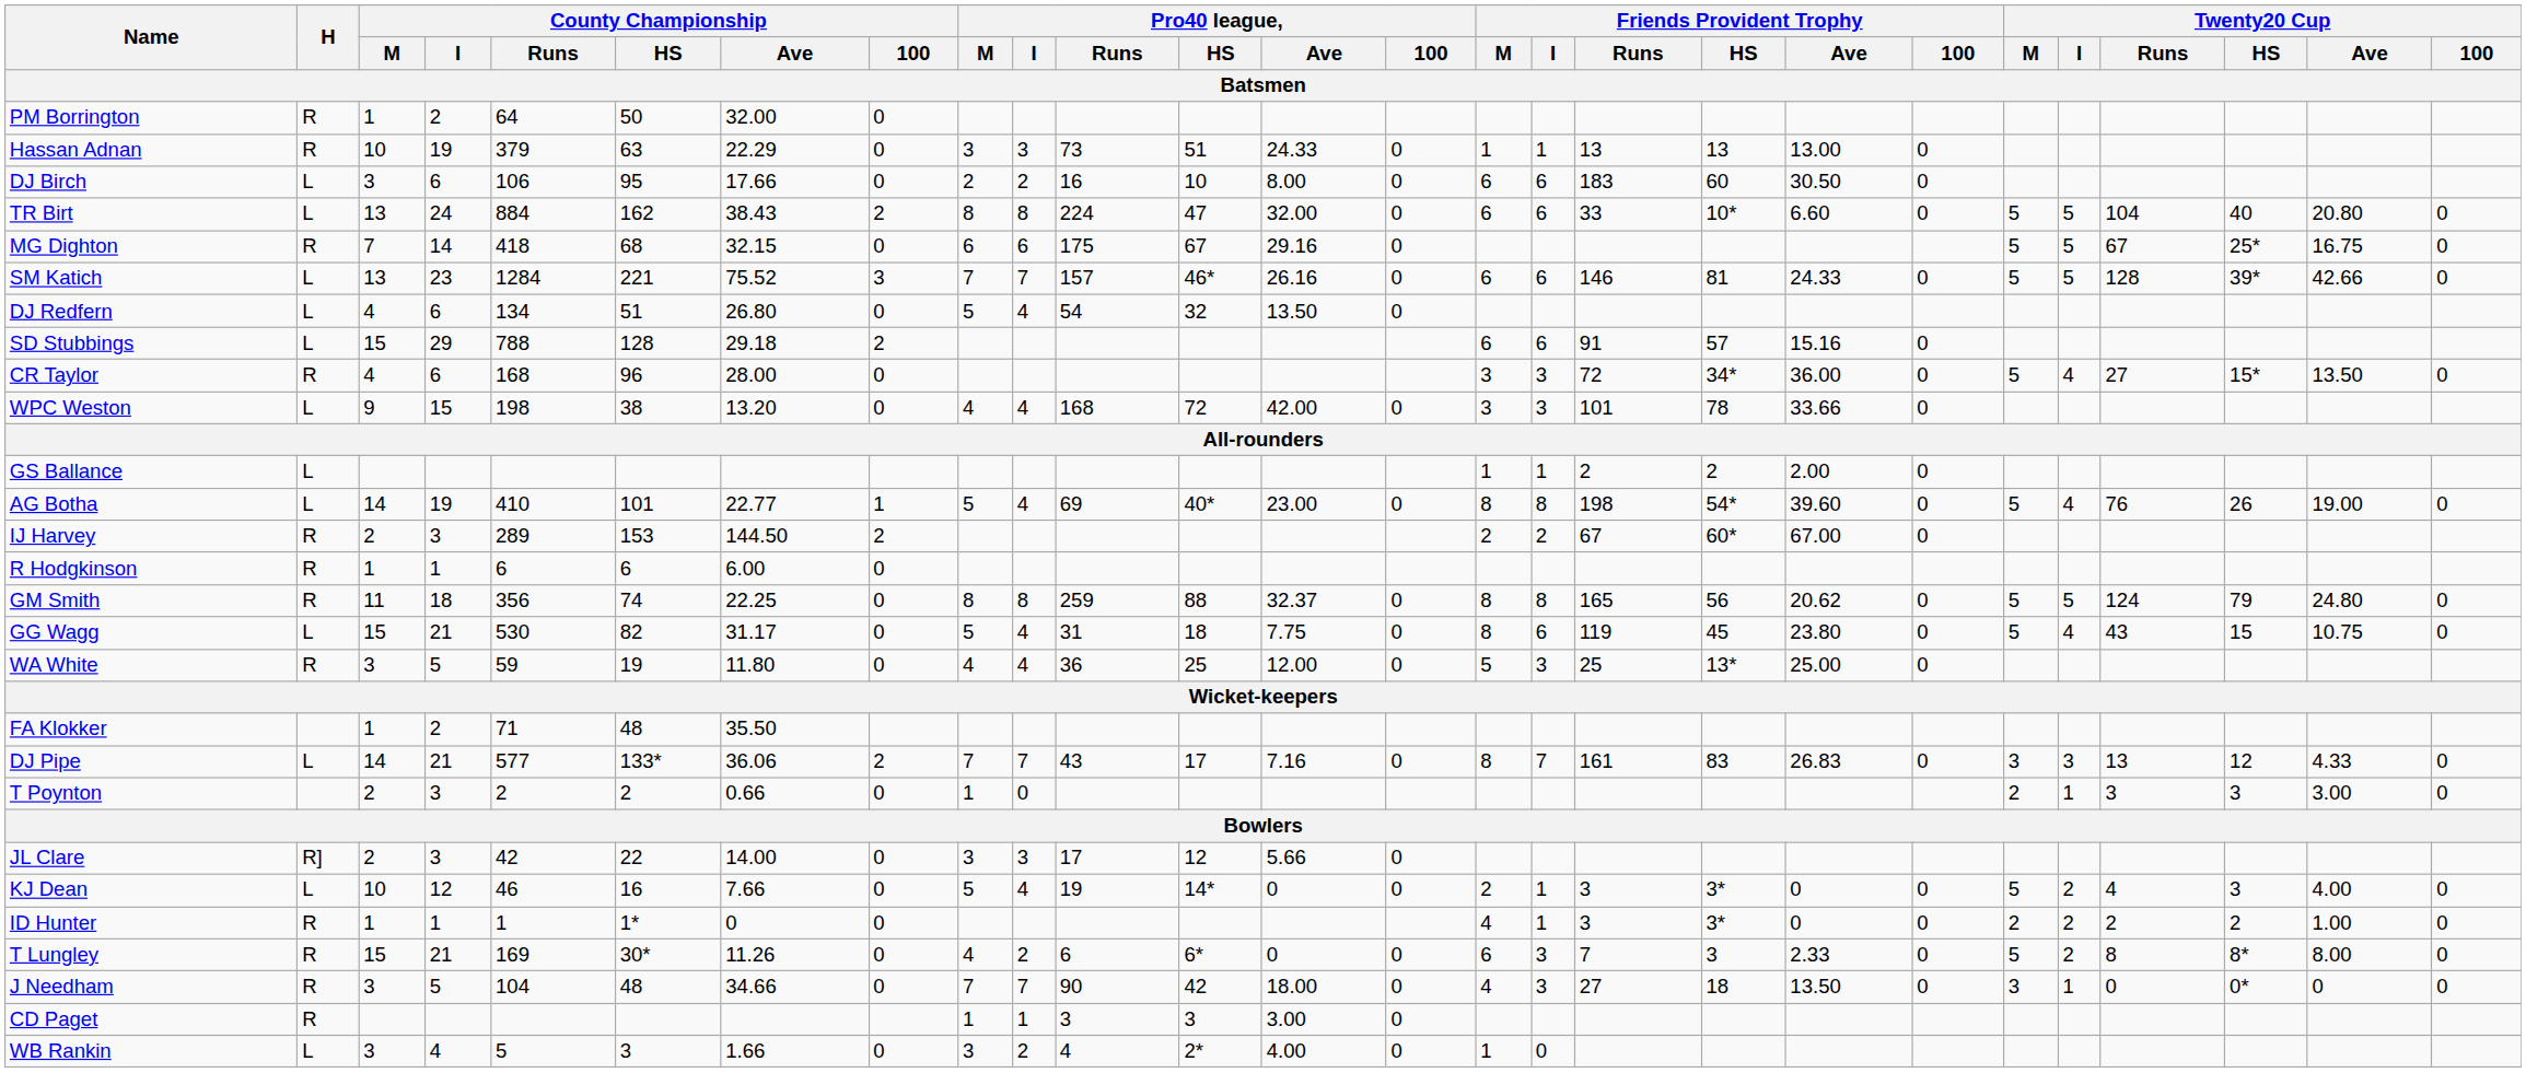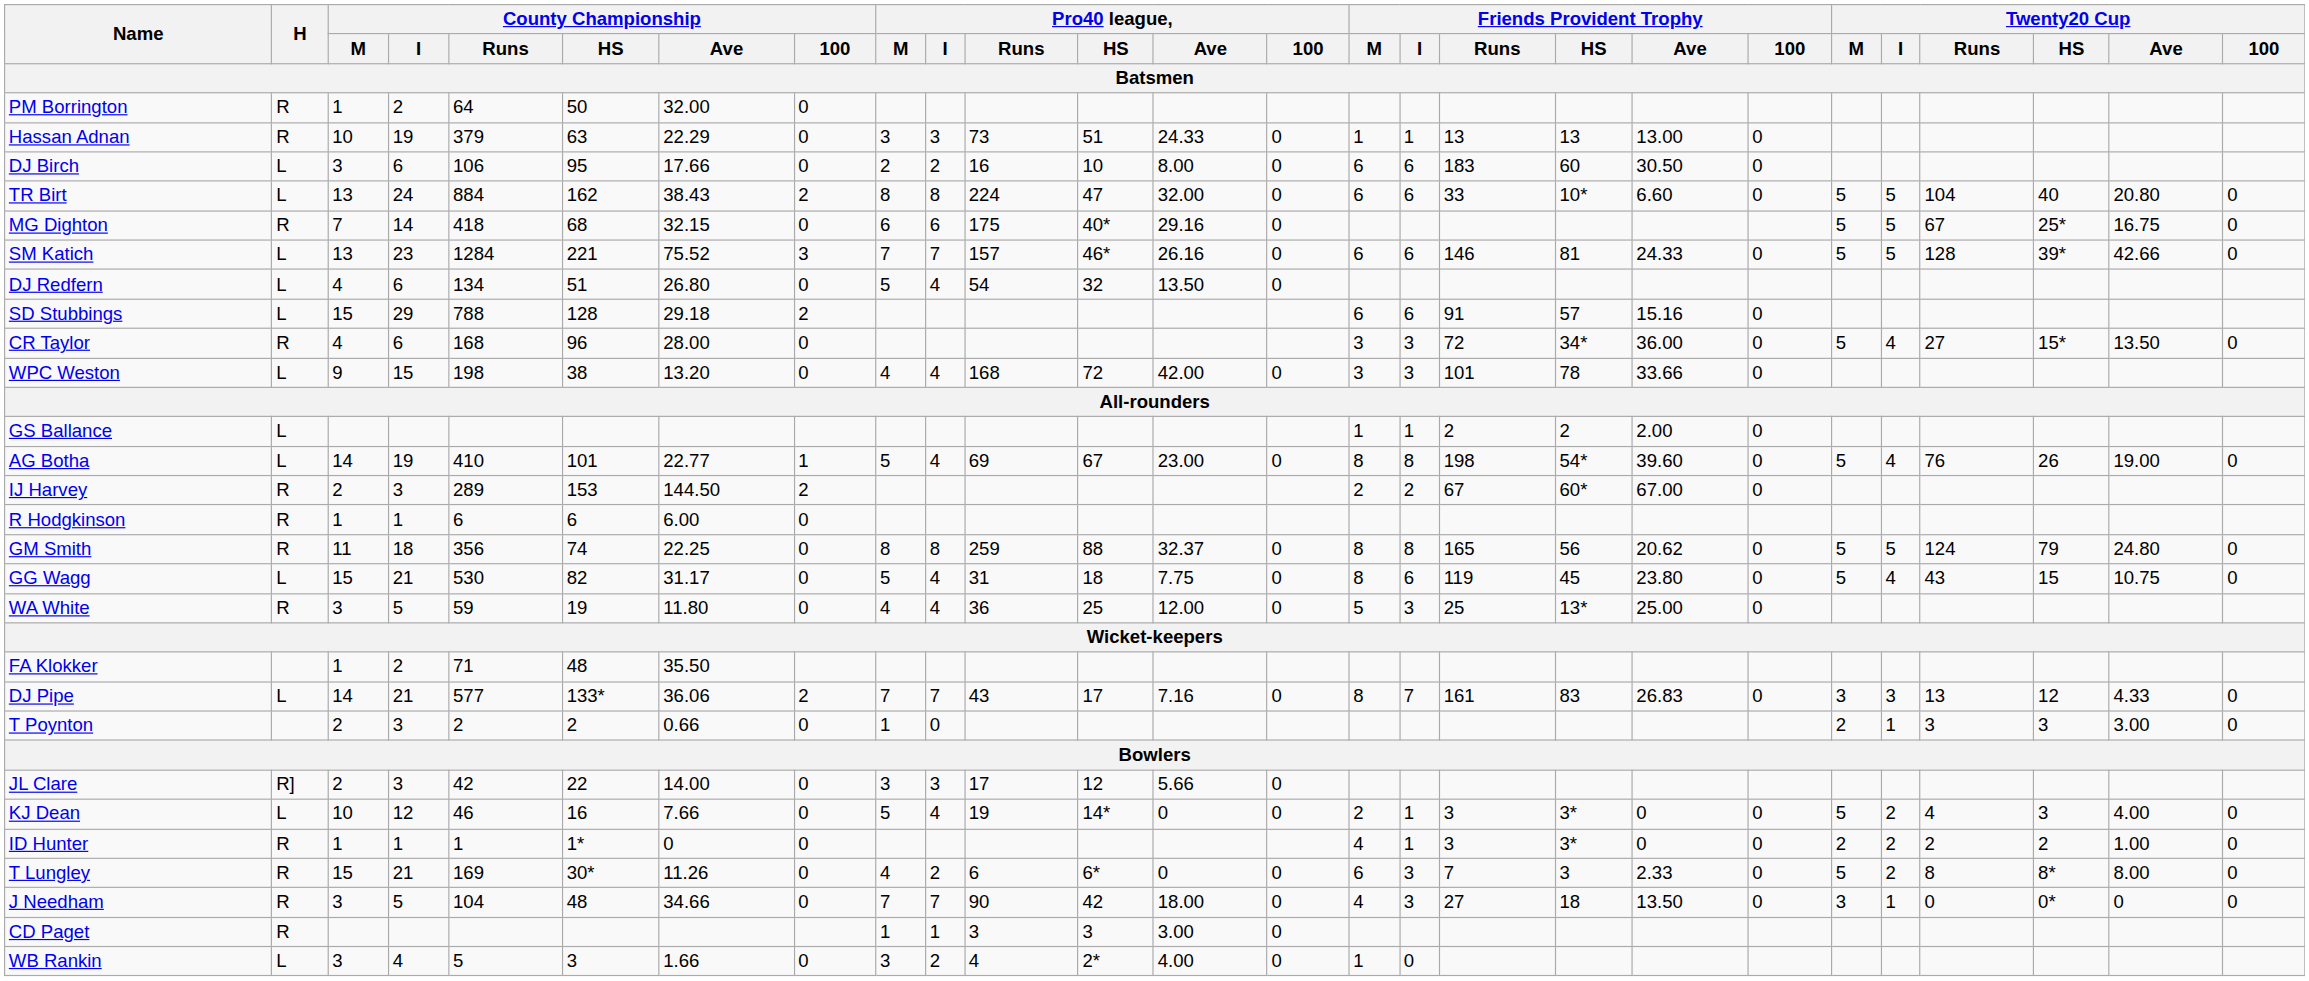 <table class="wikitable" style="width:100%;">
 <tr style="background:#efefef;">
 <th rowspan=2>Name</th>
 <th rowspan=2>H</th>
 <th colspan=6><a href='#'>County Championship</a></th>
 <th colspan=6><a href='#'>Pro40</a> league,</th>
 <th colspan=6><a href='#'>Friends Provident Trophy</a></th>
 <th colspan=6><a href='#'>Twenty20 Cup</a></th>
 </tr>
 <tr>
 <th>M</th>
 <th>I</th>
 <th>Runs</th>
 <th>HS</th>
 <th>Ave</th>
 <th>100</th>
 <th>M</th>
 <th>I</th>
 <th>Runs</th>
 <th>HS</th>
 <th>Ave</th>
 <th>100</th>
 <th>M</th>
 <th>I</th>
 <th>Runs</th>
 <th>HS</th>
 <th>Ave</th>
 <th>100</th>
 <th>M</th>
 <th>I</th>
 <th>Runs</th>
 <th>HS</th>
 <th>Ave</th>
 <th>100</th>
 </tr>
 <tr>
 <th colspan=26>Batsmen</th>
 </tr>
 <tr>
 <td><a href='#'>PM Borrington</a></td>
 <td>R</td>
 <td>1</td>
 <td>2</td>
 <td>64</td>
 <td>50</td>
 <td>32.00</td>
 <td>0</td>
 <td></td>
 <td></td>
 <td></td>
 <td></td>
 <td></td>
 <td></td>
 <td></td>
 <td></td>
 <td></td>
 <td></td>
 <td></td>
 <td></td>
 <td></td>
 <td></td>
 <td></td>
 <td></td>
 <td></td>
 <td></td>
 </tr>
 <tr>
 <td><a href='#'>Hassan Adnan</a></td>
 <td>R</td>
 <td>10</td>
 <td>19</td>
 <td>379</td>
 <td>63</td>
 <td>22.29</td>
 <td>0</td>
 <td>3</td>
 <td>3</td>
 <td>73</td>
 <td>51</td>
 <td>24.33</td>
 <td>0</td>
 <td>1</td>
 <td>1</td>
 <td>13</td>
 <td>13</td>
 <td>13.00</td>
 <td>0</td>
 <td></td>
 <td></td>
 <td></td>
 <td></td>
 <td></td>
 <td></td>
 </tr>
 <tr>
 <td><a href='#'>DJ Birch</a></td>
 <td>L</td>
 <td>3</td>
 <td>6</td>
 <td>106</td>
 <td>95</td>
 <td>17.66</td>
 <td>0</td>
 <td>2</td>
 <td>2</td>
 <td>16</td>
 <td>10</td>
 <td>8.00</td>
 <td>0</td>
 <td>6</td>
 <td>6</td>
 <td>183</td>
 <td>60</td>
 <td>30.50</td>
 <td>0</td>
 <td></td>
 <td></td>
 <td></td>
 <td></td>
 <td></td>
 <td></td>
 </tr>
 <tr>
 <td><a href='#'>TR Birt</a></td>
 <td>L</td>
 <td>13</td>
 <td>24</td>
 <td>884</td>
 <td>162</td>
 <td>38.43</td>
 <td>2</td>
 <td>8</td>
 <td>8</td>
 <td>224</td>
 <td>47</td>
 <td>32.00</td>
 <td>0</td>
 <td>6</td>
 <td>6</td>
 <td>33</td>
 <td>10*</td>
 <td>6.60</td>
 <td>0</td>
 <td>5</td>
 <td>5</td>
 <td>104</td>
 <td>40</td>
 <td>20.80</td>
 <td>0</td>
 </tr>
 <tr>
 <td><a href='#'>MG Dighton</a></td>
 <td>R</td>
 <td>7</td>
 <td>14</td>
 <td>418</td>
 <td>68</td>
 <td>32.15</td>
 <td>0</td>
 <td>6</td>
 <td>6</td>
 <td>175</td>
-<td>67</td>
+<td>40*</td>
 <td>29.16</td>
 <td>0</td>
 <td></td>
 <td></td>
 <td></td>
 <td></td>
 <td></td>
 <td></td>
 <td>5</td>
 <td>5</td>
 <td>67</td>
 <td>25*</td>
 <td>16.75</td>
 <td>0</td>
 </tr>
 <tr>
 <td><a href='#'>SM Katich</a></td>
 <td>L</td>
 <td>13</td>
 <td>23</td>
 <td>1284</td>
 <td>221</td>
 <td>75.52</td>
 <td>3</td>
 <td>7</td>
 <td>7</td>
 <td>157</td>
 <td>46*</td>
 <td>26.16</td>
 <td>0</td>
 <td>6</td>
 <td>6</td>
 <td>146</td>
 <td>81</td>
 <td>24.33</td>
 <td>0</td>
 <td>5</td>
 <td>5</td>
 <td>128</td>
 <td>39*</td>
 <td>42.66</td>
 <td>0</td>
 </tr>
 <tr>
 <td><a href='#'>DJ Redfern</a></td>
 <td>L</td>
 <td>4</td>
 <td>6</td>
 <td>134</td>
 <td>51</td>
 <td>26.80</td>
 <td>0</td>
 <td>5</td>
 <td>4</td>
 <td>54</td>
 <td>32</td>
 <td>13.50</td>
 <td>0</td>
 <td></td>
 <td></td>
 <td></td>
 <td></td>
 <td></td>
 <td></td>
 <td></td>
 <td></td>
 <td></td>
 <td></td>
 <td></td>
 <td></td>
 </tr>
 <tr>
 <td><a href='#'>SD Stubbings</a></td>
 <td>L</td>
 <td>15</td>
 <td>29</td>
 <td>788</td>
 <td>128</td>
 <td>29.18</td>
 <td>2</td>
 <td></td>
 <td></td>
 <td></td>
 <td></td>
 <td></td>
 <td></td>
 <td>6</td>
 <td>6</td>
 <td>91</td>
 <td>57</td>
 <td>15.16</td>
 <td>0</td>
 <td></td>
 <td></td>
 <td></td>
 <td></td>
 <td></td>
 <td></td>
 </tr>
 <tr>
 <td><a href='#'>CR Taylor</a></td>
 <td>R</td>
 <td>4</td>
 <td>6</td>
 <td>168</td>
 <td>96</td>
 <td>28.00</td>
 <td>0</td>
 <td></td>
 <td></td>
 <td></td>
 <td></td>
 <td></td>
 <td></td>
 <td>3</td>
 <td>3</td>
 <td>72</td>
 <td>34*</td>
 <td>36.00</td>
 <td>0</td>
 <td>5</td>
 <td>4</td>
 <td>27</td>
 <td>15*</td>
 <td>13.50</td>
 <td>0</td>
 </tr>
 <tr>
 <td><a href='#'>WPC Weston</a></td>
 <td>L</td>
 <td>9</td>
 <td>15</td>
 <td>198</td>
 <td>38</td>
 <td>13.20</td>
 <td>0</td>
 <td>4</td>
 <td>4</td>
 <td>168</td>
 <td>72</td>
 <td>42.00</td>
 <td>0</td>
 <td>3</td>
 <td>3</td>
 <td>101</td>
 <td>78</td>
 <td>33.66</td>
 <td>0</td>
 <td></td>
 <td></td>
 <td></td>
 <td></td>
 <td></td>
 <td></td>
 </tr>
 <tr>
 <th colspan=26>All-rounders</th>
 </tr>
 <tr>
 <td><a href='#'>GS Ballance</a></td>
 <td>L</td>
 <td></td>
 <td></td>
 <td></td>
 <td></td>
 <td></td>
 <td></td>
 <td></td>
 <td></td>
 <td></td>
 <td></td>
 <td></td>
 <td></td>
 <td>1</td>
 <td>1</td>
 <td>2</td>
 <td>2</td>
 <td>2.00</td>
 <td>0</td>
 <td></td>
 <td></td>
 <td></td>
 <td></td>
 <td></td>
 <td></td>
 </tr>
 <tr>
 <td><a href='#'>AG Botha</a></td>
 <td>L</td>
 <td>14</td>
 <td>19</td>
 <td>410</td>
 <td>101</td>
 <td>22.77</td>
 <td>1</td>
 <td>5</td>
 <td>4</td>
 <td>69</td>
-<td>40*</td>
+<td>67</td>
 <td>23.00</td>
 <td>0</td>
 <td>8</td>
 <td>8</td>
 <td>198</td>
 <td>54*</td>
 <td>39.60</td>
 <td>0</td>
 <td>5</td>
 <td>4</td>
 <td>76</td>
 <td>26</td>
 <td>19.00</td>
 <td>0</td>
 </tr>
 <tr>
 <td><a href='#'>IJ Harvey</a></td>
 <td>R</td>
 <td>2</td>
 <td>3</td>
 <td>289</td>
 <td>153</td>
 <td>144.50</td>
 <td>2</td>
 <td></td>
 <td></td>
 <td></td>
 <td></td>
 <td></td>
 <td></td>
 <td>2</td>
 <td>2</td>
 <td>67</td>
 <td>60*</td>
 <td>67.00</td>
 <td>0</td>
 <td></td>
 <td></td>
 <td></td>
 <td></td>
 <td></td>
 <td></td>
 </tr>
 <tr>
 <td><a href='#'>R Hodgkinson</a></td>
 <td>R</td>
 <td>1</td>
 <td>1</td>
 <td>6</td>
 <td>6</td>
 <td>6.00</td>
 <td>0</td>
 <td></td>
 <td></td>
 <td></td>
 <td></td>
 <td></td>
 <td></td>
 <td></td>
 <td></td>
 <td></td>
 <td></td>
 <td></td>
 <td></td>
 <td></td>
 <td></td>
 <td></td>
 <td></td>
 <td></td>
 <td></td>
 </tr>
 <tr>
 <td><a href='#'>GM Smith</a></td>
 <td>R</td>
 <td>11</td>
 <td>18</td>
 <td>356</td>
 <td>74</td>
 <td>22.25</td>
 <td>0</td>
 <td>8</td>
 <td>8</td>
 <td>259</td>
 <td>88</td>
 <td>32.37</td>
 <td>0</td>
 <td>8</td>
 <td>8</td>
 <td>165</td>
 <td>56</td>
 <td>20.62</td>
 <td>0</td>
 <td>5</td>
 <td>5</td>
 <td>124</td>
 <td>79</td>
 <td>24.80</td>
 <td>0</td>
 </tr>
 <tr>
 <td><a href='#'>GG Wagg</a></td>
 <td>L</td>
 <td>15</td>
 <td>21</td>
 <td>530</td>
 <td>82</td>
 <td>31.17</td>
 <td>0</td>
 <td>5</td>
 <td>4</td>
 <td>31</td>
 <td>18</td>
 <td>7.75</td>
 <td>0</td>
 <td>8</td>
 <td>6</td>
 <td>119</td>
 <td>45</td>
 <td>23.80</td>
 <td>0</td>
 <td>5</td>
 <td>4</td>
 <td>43</td>
 <td>15</td>
 <td>10.75</td>
 <td>0</td>
 </tr>
 <tr>
 <td><a href='#'>WA White</a></td>
 <td>R</td>
 <td>3</td>
 <td>5</td>
 <td>59</td>
 <td>19</td>
 <td>11.80</td>
 <td>0</td>
 <td>4</td>
 <td>4</td>
 <td>36</td>
 <td>25</td>
 <td>12.00</td>
 <td>0</td>
 <td>5</td>
 <td>3</td>
 <td>25</td>
 <td>13*</td>
 <td>25.00</td>
 <td>0</td>
 <td></td>
 <td></td>
 <td></td>
 <td></td>
 <td></td>
 <td></td>
 </tr>
 <tr>
 <th colspan=26>Wicket-keepers</th>
 </tr>
 <tr>
 <td><a href='#'>FA Klokker</a></td>
 <td></td>
 <td>1</td>
 <td>2</td>
 <td>71</td>
 <td>48</td>
 <td>35.50</td>
 <td></td>
 <td></td>
 <td></td>
 <td></td>
 <td></td>
 <td></td>
 <td></td>
 <td></td>
 <td></td>
 <td></td>
 <td></td>
 <td></td>
 <td></td>
 <td></td>
 <td></td>
 <td></td>
 <td></td>
 <td></td>
 <td></td>
 </tr>
 <tr>
 <td><a href='#'>DJ Pipe</a></td>
 <td>L</td>
 <td>14</td>
 <td>21</td>
 <td>577</td>
 <td>133*</td>
 <td>36.06</td>
 <td>2</td>
 <td>7</td>
 <td>7</td>
 <td>43</td>
 <td>17</td>
 <td>7.16</td>
 <td>0</td>
 <td>8</td>
 <td>7</td>
 <td>161</td>
 <td>83</td>
 <td>26.83</td>
 <td>0</td>
 <td>3</td>
 <td>3</td>
 <td>13</td>
 <td>12</td>
 <td>4.33</td>
 <td>0</td>
 </tr>
 <tr>
 <td><a href='#'>T Poynton</a></td>
 <td></td>
 <td>2</td>
 <td>3</td>
 <td>2</td>
 <td>2</td>
 <td>0.66</td>
 <td>0</td>
 <td>1</td>
 <td>0</td>
 <td></td>
 <td></td>
 <td></td>
 <td></td>
 <td></td>
 <td></td>
 <td></td>
 <td></td>
 <td></td>
 <td></td>
 <td>2</td>
 <td>1</td>
 <td>3</td>
 <td>3</td>
 <td>3.00</td>
 <td>0</td>
 </tr>
 <tr>
 <th colspan=26>Bowlers</th>
 </tr>
 <tr>
 <td><a href='#'>JL Clare</a></td>
 <td>R]</td>
 <td>2</td>
 <td>3</td>
 <td>42</td>
 <td>22</td>
 <td>14.00</td>
 <td>0</td>
 <td>3</td>
 <td>3</td>
 <td>17</td>
 <td>12</td>
 <td>5.66</td>
 <td>0</td>
 <td></td>
 <td></td>
 <td></td>
 <td></td>
 <td></td>
 <td></td>
 <td></td>
 <td></td>
 <td></td>
 <td></td>
 <td></td>
 <td></td>
 </tr>
 <tr>
 <td><a href='#'>KJ Dean</a></td>
 <td>L</td>
 <td>10</td>
 <td>12</td>
 <td>46</td>
 <td>16</td>
 <td>7.66</td>
 <td>0</td>
 <td>5</td>
 <td>4</td>
 <td>19</td>
 <td>14*</td>
 <td>0</td>
 <td>0</td>
 <td>2</td>
 <td>1</td>
 <td>3</td>
 <td>3*</td>
 <td>0</td>
 <td>0</td>
 <td>5</td>
 <td>2</td>
 <td>4</td>
 <td>3</td>
 <td>4.00</td>
 <td>0</td>
 </tr>
 <tr>
 <td><a href='#'>ID Hunter</a></td>
 <td>R</td>
 <td>1</td>
 <td>1</td>
 <td>1</td>
 <td>1*</td>
 <td>0</td>
 <td>0</td>
 <td></td>
 <td></td>
 <td></td>
 <td></td>
 <td></td>
 <td></td>
 <td>4</td>
 <td>1</td>
 <td>3</td>
 <td>3*</td>
 <td>0</td>
 <td>0</td>
 <td>2</td>
 <td>2</td>
 <td>2</td>
 <td>2</td>
 <td>1.00</td>
 <td>0</td>
 </tr>
 <tr>
 <td><a href='#'>T Lungley</a></td>
 <td>R</td>
 <td>15</td>
 <td>21</td>
 <td>169</td>
 <td>30*</td>
 <td>11.26</td>
 <td>0</td>
 <td>4</td>
 <td>2</td>
 <td>6</td>
 <td>6*</td>
 <td>0</td>
 <td>0</td>
 <td>6</td>
 <td>3</td>
 <td>7</td>
 <td>3</td>
 <td>2.33</td>
 <td>0</td>
 <td>5</td>
 <td>2</td>
 <td>8</td>
 <td>8*</td>
 <td>8.00</td>
 <td>0</td>
 </tr>
 <tr>
 <td><a href='#'>J Needham</a></td>
 <td>R</td>
 <td>3</td>
 <td>5</td>
 <td>104</td>
 <td>48</td>
 <td>34.66</td>
 <td>0</td>
 <td>7</td>
 <td>7</td>
 <td>90</td>
 <td>42</td>
 <td>18.00</td>
 <td>0</td>
 <td>4</td>
 <td>3</td>
 <td>27</td>
 <td>18</td>
 <td>13.50</td>
 <td>0</td>
 <td>3</td>
 <td>1</td>
 <td>0</td>
 <td>0*</td>
 <td>0</td>
 <td>0</td>
 </tr>
 <tr>
 <td><a href='#'>CD Paget</a></td>
 <td>R</td>
 <td></td>
 <td></td>
 <td></td>
 <td></td>
 <td></td>
 <td></td>
 <td>1</td>
 <td>1</td>
 <td>3</td>
 <td>3</td>
 <td>3.00</td>
 <td>0</td>
 <td></td>
 <td></td>
 <td></td>
 <td></td>
 <td></td>
 <td></td>
 <td></td>
 <td></td>
 <td></td>
 <td></td>
 <td></td>
 <td></td>
 </tr>
 <tr>
 <td><a href='#'>WB Rankin</a></td>
 <td>L</td>
 <td>3</td>
 <td>4</td>
 <td>5</td>
 <td>3</td>
 <td>1.66</td>
 <td>0</td>
 <td>3</td>
 <td>2</td>
 <td>4</td>
 <td>2*</td>
 <td>4.00</td>
 <td>0</td>
 <td>1</td>
 <td>0</td>
 <td></td>
 <td></td>
 <td></td>
 <td></td>
 <td></td>
 <td></td>
 <td></td>
 <td></td>
 <td></td>
 <td></td>
 </tr>
 </table>
